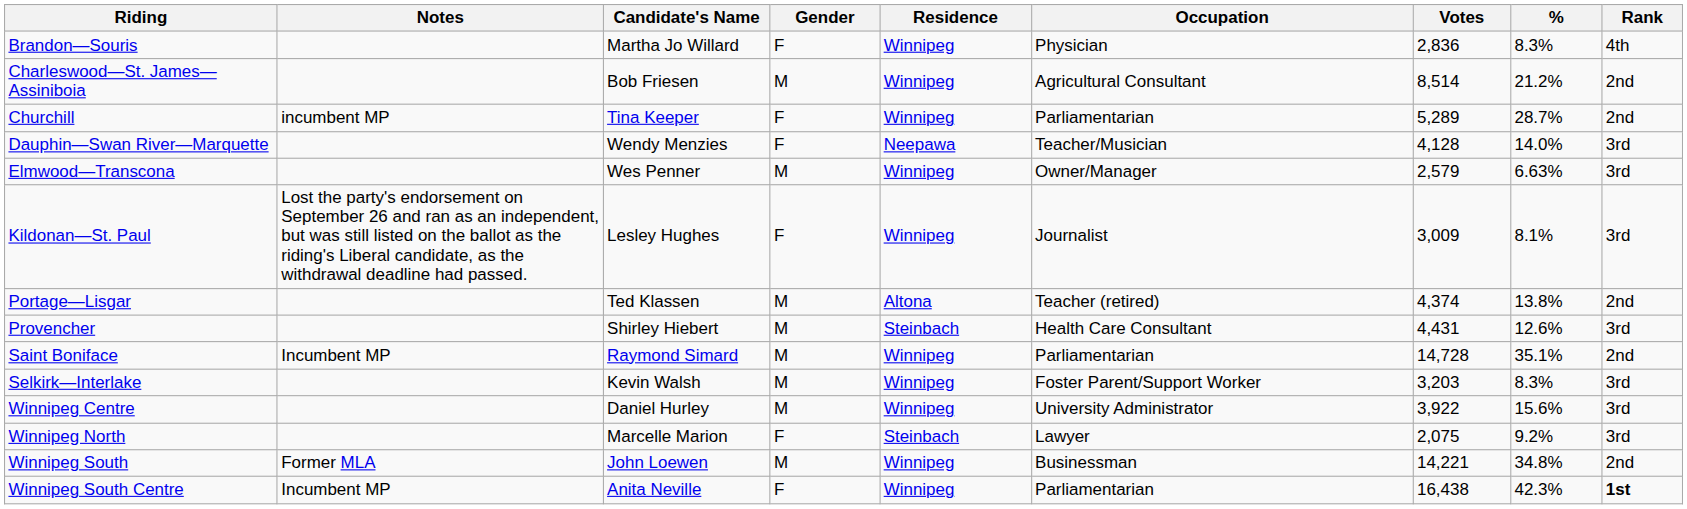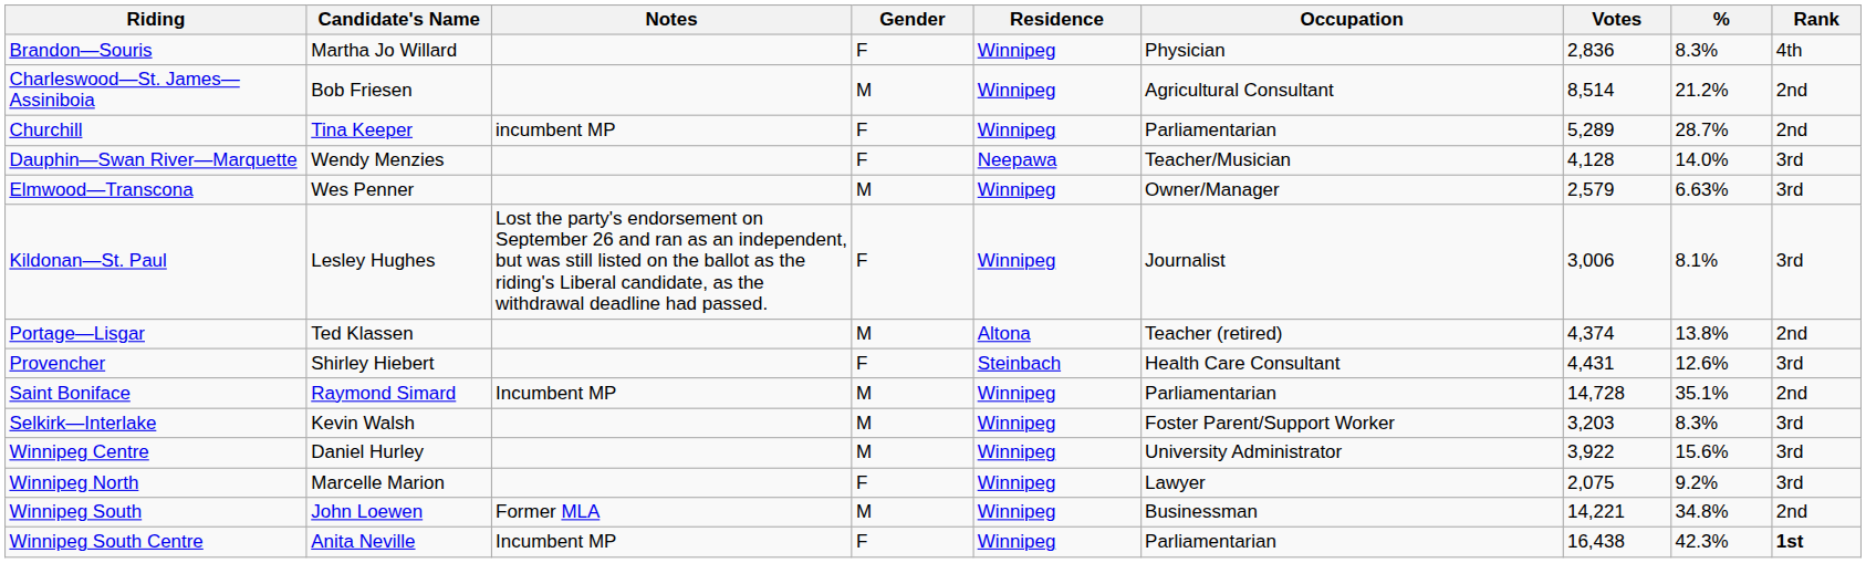 <table class="wikitable sortable" width="100%">
 <tr>
 <th width="250">Riding<br></th>
+<th width="150">Candidate's Name</th>
 <th width="300">Notes</th>
-<th width="150">Candidate's Name</th>
 <th>Gender</th>
 <th>Residence</th>
 <th>Occupation</th>
 <th>Votes</th>
 <th>%</th>
 <th>Rank</th>
 </tr>
 <tr>
 <td><a href='#'>Brandon—Souris</a></td>
+<td>Martha Jo Willard</td>
 <td></td>
-<td>Martha Jo Willard</td>
 <td>F</td>
 <td><a href='#'>Winnipeg</a></td>
 <td>Physician</td>
 <td>2,836</td>
 <td>8.3%</td>
 <td>4th</td>
 </tr>
 <tr>
 <td><a href='#'>Charleswood—St. James—Assiniboia</a></td>
+<td>Bob Friesen</td>
 <td></td>
-<td>Bob Friesen</td>
 <td>M</td>
 <td><a href='#'>Winnipeg</a></td>
 <td>Agricultural Consultant</td>
 <td>8,514</td>
 <td>21.2%</td>
 <td>2nd</td>
 </tr>
 <tr>
 <td><a href='#'>Churchill</a></td>
+<td><a href='#'>Tina Keeper</a></td>
 <td>incumbent MP</td>
-<td><a href='#'>Tina Keeper</a></td>
 <td>F</td>
 <td><a href='#'>Winnipeg</a></td>
 <td>Parliamentarian</td>
 <td>5,289</td>
 <td>28.7%</td>
 <td>2nd</td>
 </tr>
 <tr>
 <td><a href='#'>Dauphin—Swan River—Marquette</a></td>
+<td>Wendy Menzies</td>
 <td></td>
-<td>Wendy Menzies</td>
 <td>F</td>
 <td><a href='#'>Neepawa</a></td>
 <td>Teacher/Musician</td>
 <td>4,128</td>
 <td>14.0%</td>
 <td>3rd</td>
 </tr>
 <tr>
 <td><a href='#'>Elmwood—Transcona</a></td>
+<td>Wes Penner</td>
 <td></td>
-<td>Wes Penner</td>
 <td>M</td>
 <td><a href='#'>Winnipeg</a></td>
 <td>Owner/Manager</td>
 <td>2,579</td>
 <td>6.63%</td>
 <td>3rd</td>
 </tr>
 <tr>
 <td><a href='#'>Kildonan—St. Paul</a></td>
+<td>Lesley Hughes</td>
 <td>Lost the party's endorsement on September 26 and ran as an independent, but was still listed on the ballot as the riding's Liberal candidate, as the withdrawal deadline had passed.</td>
-<td>Lesley Hughes</td>
 <td>F</td>
 <td><a href='#'>Winnipeg</a></td>
 <td>Journalist</td>
-<td>3,009</td>
+<td>3,006</td>
 <td>8.1%</td>
 <td>3rd</td>
 </tr>
 <tr>
 <td><a href='#'>Portage—Lisgar</a></td>
+<td>Ted Klassen</td>
 <td></td>
-<td>Ted Klassen</td>
 <td>M</td>
 <td><a href='#'>Altona</a></td>
 <td>Teacher (retired)</td>
 <td>4,374</td>
 <td>13.8%</td>
 <td>2nd</td>
 </tr>
 <tr>
 <td><a href='#'>Provencher</a></td>
+<td>Shirley Hiebert</td>
 <td></td>
-<td>Shirley Hiebert</td>
-<td>M</td>
+<td>F</td>
 <td><a href='#'>Steinbach</a></td>
 <td>Health Care Consultant</td>
 <td>4,431</td>
 <td>12.6%</td>
 <td>3rd</td>
 </tr>
 <tr>
 <td><a href='#'>Saint Boniface</a></td>
+<td><a href='#'>Raymond Simard</a></td>
 <td>Incumbent MP</td>
-<td><a href='#'>Raymond Simard</a></td>
 <td>M</td>
 <td><a href='#'>Winnipeg</a></td>
 <td>Parliamentarian</td>
 <td>14,728</td>
 <td>35.1%</td>
 <td>2nd</td>
 </tr>
 <tr>
 <td><a href='#'>Selkirk—Interlake</a></td>
+<td>Kevin Walsh</td>
 <td></td>
-<td>Kevin Walsh</td>
 <td>M</td>
 <td><a href='#'>Winnipeg</a></td>
 <td>Foster Parent/Support Worker</td>
 <td>3,203</td>
 <td>8.3%</td>
 <td>3rd</td>
 </tr>
 <tr>
 <td><a href='#'>Winnipeg Centre</a></td>
+<td>Daniel Hurley</td>
 <td></td>
-<td>Daniel Hurley</td>
 <td>M</td>
 <td><a href='#'>Winnipeg</a></td>
 <td>University Administrator</td>
 <td>3,922</td>
 <td>15.6%</td>
 <td>3rd</td>
 </tr>
 <tr>
 <td><a href='#'>Winnipeg North</a></td>
+<td>Marcelle Marion</td>
 <td></td>
-<td>Marcelle Marion</td>
 <td>F</td>
-<td><a href='#'>Steinbach</a></td>
+<td><a href='#'>Winnipeg</a></td>
 <td>Lawyer</td>
 <td>2,075</td>
 <td>9.2%</td>
 <td>3rd</td>
 </tr>
 <tr>
 <td><a href='#'>Winnipeg South</a></td>
+<td><a href='#'>John Loewen</a></td>
 <td>Former <a href='#'>MLA</a></td>
-<td><a href='#'>John Loewen</a></td>
 <td>M</td>
 <td><a href='#'>Winnipeg</a></td>
 <td>Businessman</td>
 <td>14,221</td>
 <td>34.8%</td>
 <td>2nd</td>
 </tr>
 <tr>
 <td><a href='#'>Winnipeg South Centre</a></td>
+<td><a href='#'>Anita Neville</a></td>
 <td>Incumbent MP</td>
-<td><a href='#'>Anita Neville</a></td>
 <td>F</td>
 <td><a href='#'>Winnipeg</a></td>
 <td>Parliamentarian</td>
 <td>16,438</td>
 <td>42.3%</td>
 <td><strong>1st</strong></td>
 </tr>
 </table>
